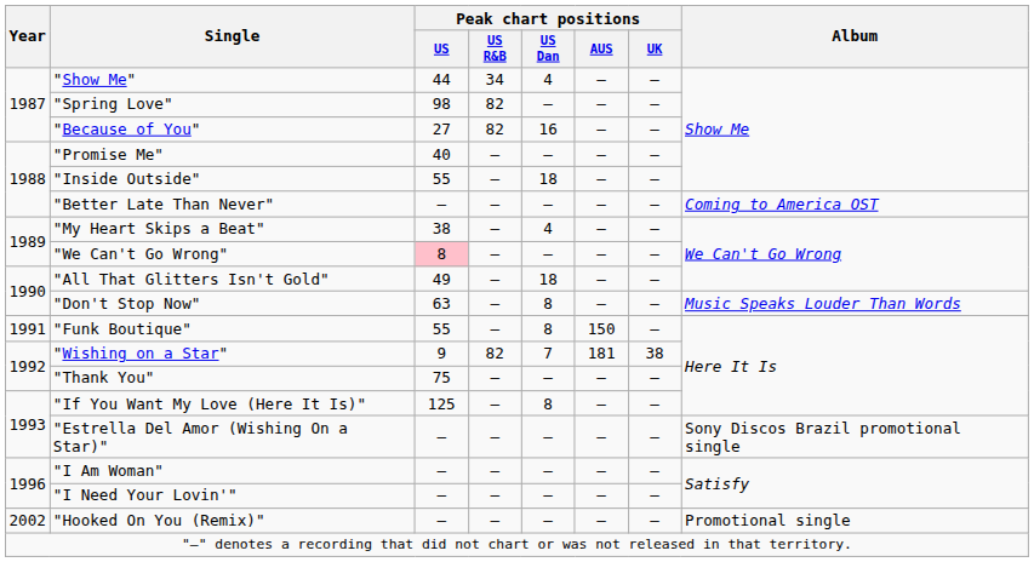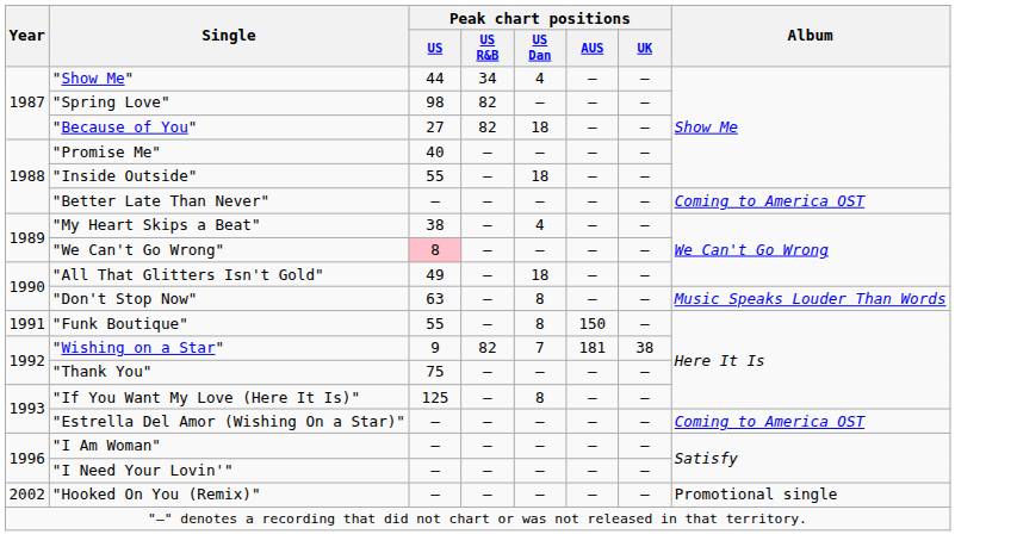 <table class="wikitable" style="text-align:center;">
 <tr>
 <th rowspan=2>Year</th>
 <th rowspan=2>Single</th>
 <th colspan=5>Peak chart positions</th>
 <th rowspan=2>Album</th>
 </tr>
 <tr style="font-size:smaller;">
 <th width=40><a href='#'>US</a><br></th>
 <th width=40><a href='#'>US<br>R&B</a><br></th>
 <th width=40><a href='#'>US<br>Dan</a><br></th>
 <th width=40><a href='#'>AUS</a><br></th>
 <th width=40><a href='#'>UK</a><br></th>
 </tr>
 <tr>
 <td rowspan=3>1987</td>
 <td align=left>"<a href='#'>Show Me</a>"</td>
 <td>44</td>
 <td>34</td>
 <td>4</td>
 <td>—</td>
 <td>—</td>
 <td align=left rowspan=5><em><a href='#'>Show Me</a></em></td>
 </tr>
 <tr>
 <td align=left>"Spring Love"</td>
 <td>98</td>
 <td>82</td>
 <td>—</td>
 <td>—</td>
 <td>—</td>
 </tr>
 <tr>
 <td align=left>"<a href='#'>Because of You</a>"</td>
 <td>27</td>
 <td>82</td>
-<td>16</td>
+<td>18</td>
 <td>—</td>
 <td>—</td>
 </tr>
 <tr>
 <td rowspan=3>1988</td>
 <td align=left>"Promise Me"</td>
 <td>40</td>
 <td>—</td>
 <td>—</td>
 <td>—</td>
 <td>—</td>
 </tr>
 <tr>
 <td align=left>"Inside Outside"</td>
 <td>55</td>
 <td>—</td>
 <td>18</td>
 <td>—</td>
 <td>—</td>
 </tr>
 <tr>
 <td align=left>"Better Late Than Never"</td>
 <td>—</td>
 <td>—</td>
 <td>—</td>
 <td>—</td>
 <td>—</td>
 <td align=left><em><a href='#'>Coming to America OST</a></em></td>
 </tr>
 <tr>
 <td rowspan=2>1989</td>
 <td align=left>"My Heart Skips a Beat"</td>
 <td>38</td>
 <td>—</td>
 <td>4</td>
 <td>—</td>
 <td>—</td>
 <td align=left rowspan=3><em><a href='#'>We Can't Go Wrong</a></em></td>
 </tr>
 <tr>
 <td align=left>"We Can't Go Wrong"</td>
 <td style="background: pink;">8</td>
 <td>—</td>
 <td>—</td>
 <td>—</td>
 <td>—</td>
 </tr>
 <tr>
 <td rowspan=2>1990</td>
 <td align=left>"All That Glitters Isn't Gold"</td>
 <td>49</td>
 <td>—</td>
 <td>18</td>
 <td>—</td>
 <td>—</td>
 </tr>
 <tr>
 <td align=left>"Don't Stop Now"</td>
 <td>63</td>
 <td>—</td>
 <td>8</td>
 <td>—</td>
 <td>—</td>
 <td align=left><em><a href='#'>Music Speaks Louder Than Words</a></em></td>
 </tr>
 <tr>
 <td>1991</td>
 <td align=left>"Funk Boutique"</td>
 <td>55</td>
 <td>—</td>
 <td>8</td>
 <td>150</td>
 <td>—</td>
 <td align=left rowspan=4><em>Here It Is</em></td>
 </tr>
 <tr>
 <td rowspan=2>1992</td>
 <td align=left>"<a href='#'>Wishing on a Star</a>"</td>
 <td>9</td>
 <td>82</td>
 <td>7</td>
 <td>181</td>
 <td>38</td>
 </tr>
 <tr>
 <td align=left>"Thank You"</td>
 <td>75</td>
 <td>—</td>
 <td>—</td>
 <td>—</td>
 <td>—</td>
 </tr>
 <tr>
 <td rowspan=2>1993</td>
 <td align=left>"If You Want My Love (Here It Is)"</td>
 <td>125</td>
 <td>—</td>
 <td>8</td>
 <td>—</td>
 <td>—</td>
 </tr>
 <tr>
 <td align=left>"Estrella Del Amor (Wishing On a Star)"</td>
 <td>—</td>
 <td>—</td>
 <td>—</td>
 <td>—</td>
 <td>—</td>
-<td align=left>Sony Discos Brazil promotional single</td>
+<td align=left><em><a href='#'>Coming to America OST</a></em></td>
 </tr>
 <tr>
 <td rowspan=2>1996</td>
 <td align=left>"I Am Woman"</td>
 <td>—</td>
 <td>—</td>
 <td>—</td>
 <td>—</td>
 <td>—</td>
 <td align=left rowspan=2><em>Satisfy</em></td>
 </tr>
 <tr>
 <td align=left>"I Need Your Lovin'"</td>
 <td>—</td>
 <td>—</td>
 <td>—</td>
 <td>—</td>
 <td>—</td>
 </tr>
 <tr>
 <td>2002</td>
 <td align=left>"Hooked On You (Remix)"</td>
 <td>—</td>
 <td>—</td>
 <td>—</td>
 <td>—</td>
 <td>—</td>
 <td align=left>Promotional single</td>
 </tr>
 <tr>
 <td colspan=15 style="font-size:90%">"—" denotes a recording that did not chart or was not released in that territory.</td>
 </tr>
 </table>
